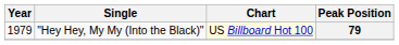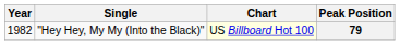 <table class="wikitable">
 <tr>
 <th align="left">Year</th>
 <th align="left">Single</th>
 <th align="left">Chart</th>
 <th align="left">Peak Position</th>
 </tr>
 <tr>
-<td align="left">1979</td>
+<td align="left">1982</td>
 <td align="left">"Hey Hey, My My (Into the Black)"</td>
 <td align="left" style="background: lightyellow;">US <a href='#'><em>Billboard</em> Hot 100</a></td>
 <th align="left">79</th>
 </tr>
 <tr>
 </tr>
 </table>
